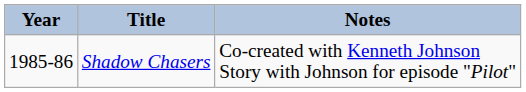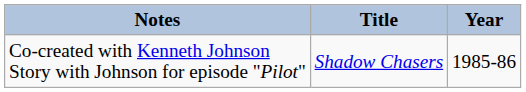 <table class="wikitable">
 <tr align="center">
+<th style="background:#B0C4DE;">Notes</th>
+<th style="background:#B0C4DE;">Title</th>
 <th style="background:#B0C4DE;">Year</th>
-<th style="background:#B0C4DE;">Title</th>
-<th style="background:#B0C4DE;">Notes</th>
 </tr>
 <tr>
+<td>Co-created with <a href='#'>Kenneth Johnson</a><br>Story with Johnson for episode "<em>Pilot</em>"</td>
+<td><em><a href='#'>Shadow Chasers</a></em></td>
 <td>1985-86</td>
-<td><em><a href='#'>Shadow Chasers</a></em></td>
-<td>Co-created with <a href='#'>Kenneth Johnson</a><br>Story with Johnson for episode "<em>Pilot</em>"</td>
 </tr>
 </table>
